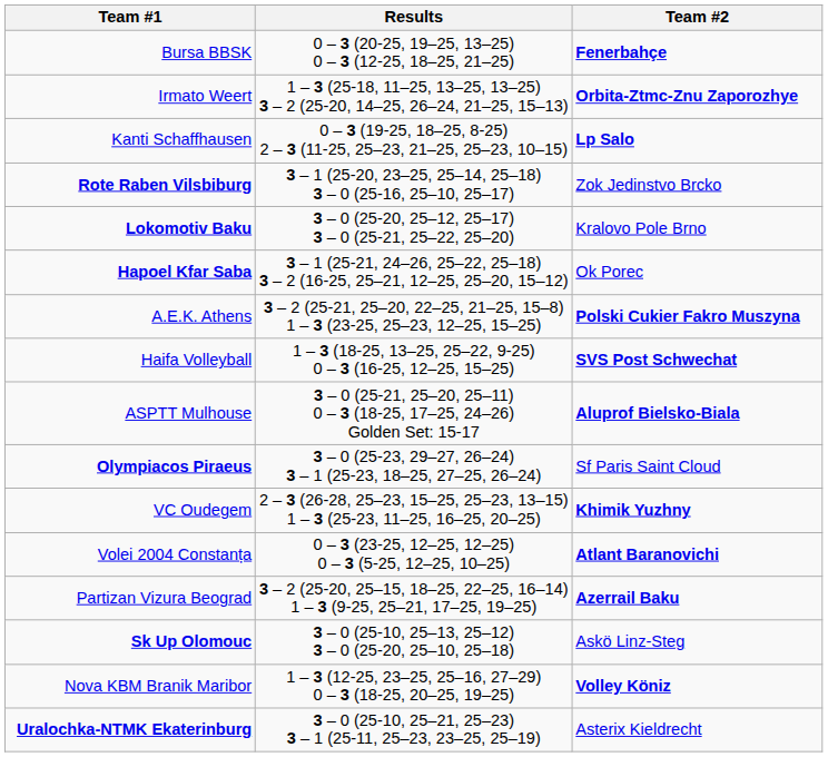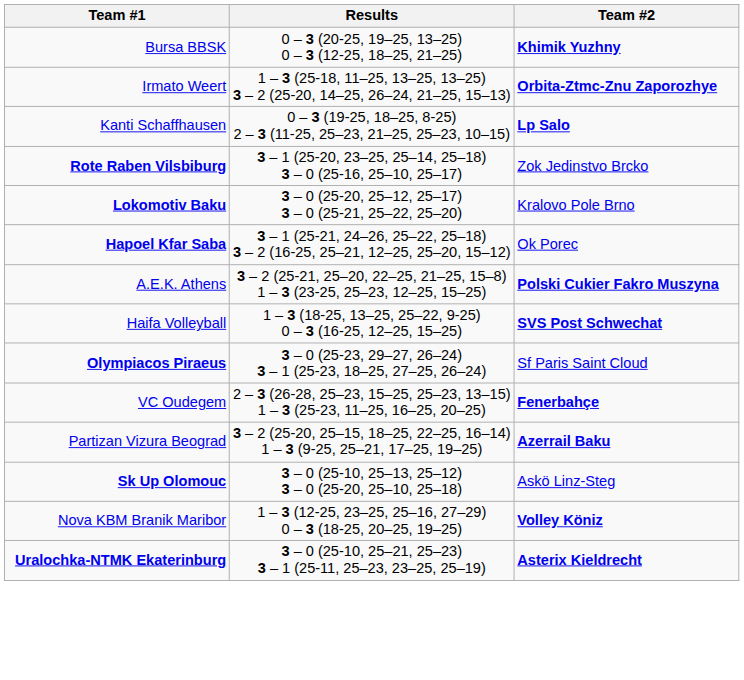 <table class="wikitable" style="border-collapse: collapse;">
 <tr>
 <th align="right" width="240">Team #1</th>
 <th>  Results  </th>
 <th align="left" width="240">Team #2</th>
 </tr>
 <tr>
 <td align="right"><a href='#'>Bursa BBSK</a> </td>
 <td align="center">0 – <strong>3</strong> (20-25, 19–25, 13–25) <br> 0 – <strong>3</strong> (12-25, 18–25, 21–25)</td>
-<td>  <strong><a href='#'>Fenerbahçe</a></strong></td>
+<td> <strong><a href='#'>Khimik Yuzhny</a></strong></td>
 </tr>
 <tr>
 <td align="right"><a href='#'>Irmato Weert</a> </td>
 <td align="center">1 – <strong>3</strong> (25-18, 11–25, 13–25, 13–25) <br> <strong>3</strong> – 2 (25-20, 14–25, 26–24, 21–25, 15–13)</td>
 <td> <strong><a href='#'>Orbita-Ztmc-Znu Zaporozhye</a></strong></td>
 </tr>
 <tr>
 <td align="right"><a href='#'>Kanti Schaffhausen</a> </td>
 <td align="center">0 – <strong>3</strong> (19-25, 18–25, 8-25) <br> 2 – <strong>3</strong> (11-25, 25–23, 21–25, 25–23, 10–15)</td>
 <td> <strong><a href='#'>Lp Salo</a></strong></td>
 </tr>
 <tr>
 <td align="right"><strong><a href='#'>Rote Raben Vilsbiburg</a></strong> </td>
 <td align="center"><strong>3</strong> – 1 (25-20, 23–25, 25–14, 25–18) <br> <strong>3</strong> – 0 (25-16, 25–10, 25–17)</td>
 <td> <a href='#'>Zok Jedinstvo Brcko</a></td>
 </tr>
 <tr>
 <td align="right"><strong><a href='#'>Lokomotiv Baku</a></strong> </td>
 <td align="center"><strong>3</strong> – 0 (25-20, 25–12, 25–17) <br> <strong>3</strong> – 0 (25-21, 25–22, 25–20)</td>
 <td> <a href='#'>Kralovo Pole Brno</a></td>
 </tr>
 <tr>
 <td align="right"><strong><a href='#'>Hapoel Kfar Saba</a></strong> </td>
 <td align="center"><strong>3</strong> – 1 (25-21, 24–26, 25–22, 25–18) <br> <strong>3</strong> – 2 (16-25, 25–21, 12–25, 25–20, 15–12)</td>
 <td> <a href='#'>Ok Porec</a></td>
 </tr>
 <tr>
 <td align="right"><a href='#'>A.E.K. Athens</a> </td>
 <td align="center"><strong>3</strong> – 2 (25-21, 25–20, 22–25, 21–25, 15–8) <br> 1 – <strong>3</strong> (23-25, 25–23, 12–25, 15–25)</td>
 <td> <strong><a href='#'>Polski Cukier Fakro Muszyna</a></strong></td>
 </tr>
 <tr>
 <td align="right"><a href='#'>Haifa Volleyball</a> </td>
 <td align="center">1 – <strong>3</strong> (18-25, 13–25, 25–22, 9-25) <br> 0 – <strong>3</strong> (16-25, 12–25, 15–25)</td>
 <td> <strong><a href='#'>SVS Post Schwechat</a></strong></td>
 </tr>
 <tr>
-<td align="right"><a href='#'>ASPTT Mulhouse</a> </td>
-<td align="center"><strong>3</strong> – 0 (25-21, 25–20, 25–11) <br> 0 – <strong>3</strong> (18-25, 17–25, 24–26) <br> Golden Set:  15-17</td>
-<td> <strong><a href='#'>Aluprof Bielsko-Biala</a></strong></td>
-</tr>
-<tr>
 <td align="right"><strong><a href='#'>Olympiacos Piraeus</a></strong> </td>
 <td align="center"><strong>3</strong> – 0 (25-23, 29–27, 26–24) <br> <strong>3</strong> – 1 (25-23, 18–25, 27–25, 26–24)</td>
 <td> <a href='#'>Sf Paris Saint Cloud</a></td>
 </tr>
 <tr>
 <td align="right"><a href='#'>VC Oudegem</a> </td>
 <td align="center">2 – <strong>3</strong> (26-28, 25–23, 15–25, 25–23, 13–15) <br> 1 – <strong>3</strong> (25-23, 11–25, 16–25, 20–25)</td>
-<td> <strong><a href='#'>Khimik Yuzhny</a></strong></td>
-</tr>
-<tr>
-<td align="right"><a href='#'>Volei 2004 Constanța</a> </td>
-<td align="center">0 – <strong>3</strong> (23-25, 12–25, 12–25) <br> 0 – <strong>3</strong> (5-25, 12–25, 10–25)</td>
-<td> <strong><a href='#'>Atlant Baranovichi</a></strong></td>
+<td>  <strong><a href='#'>Fenerbahçe</a></strong></td>
 </tr>
 <tr>
 <td align="right"><a href='#'>Partizan Vizura Beograd</a> </td>
 <td align="center"><strong>3</strong> – 2 (25-20, 25–15, 18–25, 22–25, 16–14) <br> 1 – <strong>3</strong> (9-25, 25–21, 17–25, 19–25)</td>
 <td> <strong><a href='#'>Azerrail Baku</a></strong></td>
 </tr>
 <tr>
 <td align="right"><strong><a href='#'>Sk Up Olomouc</a></strong> </td>
 <td align="center"><strong>3</strong> – 0 (25-10, 25–13, 25–12) <br> <strong>3</strong> – 0 (25-20, 25–10, 25–18)</td>
 <td> <a href='#'>Askö Linz-Steg</a></td>
 </tr>
 <tr>
 <td align="right"><a href='#'>Nova KBM Branik Maribor</a> </td>
 <td align="center">1 – <strong>3</strong> (12-25, 23–25, 25–16, 27–29) <br> 0 – <strong>3</strong> (18-25, 20–25, 19–25)</td>
 <td> <strong><a href='#'>Volley Köniz</a></strong></td>
 </tr>
 <tr>
 <td align="right"><strong><a href='#'>Uralochka-NTMK Ekaterinburg</a></strong> </td>
 <td align="center"><strong>3</strong> – 0 (25-10, 25–21, 25–23) <br> <strong>3</strong> – 1 (25-11, 25–23, 23–25, 25–19)</td>
-<td> <a href='#'>Asterix Kieldrecht</a></td>
+<td><strong> <a href='#'>Asterix Kieldrecht</a></strong></td>
 </tr>
 </table>
